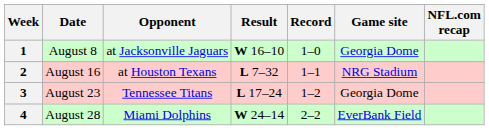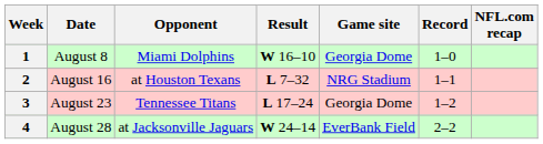 <table class="wikitable" style="align=center">
 <tr>
 <th>Week</th>
 <th>Date</th>
 <th>Opponent</th>
 <th>Result</th>
+<th>Game site</th>
 <th>Record</th>
-<th>Game site</th>
 <th>NFL.com<br>recap</th>
 </tr>
 <tr style="background:#cfc; text-align:center;">
 <th>1</th>
 <td>August 8</td>
-<td>at <a href='#'>Jacksonville Jaguars</a></td>
+<td><a href='#'>Miami Dolphins</a></td>
 <td><strong>W</strong> 16–10</td>
+<td><a href='#'>Georgia Dome</a></td>
 <td>1–0</td>
-<td><a href='#'>Georgia Dome</a></td>
 <td></td>
 </tr>
 <tr style="background:#fcc; text-align:center;">
 <th>2</th>
 <td>August 16</td>
 <td>at <a href='#'>Houston Texans</a></td>
 <td><strong>L</strong> 7–32</td>
+<td><a href='#'>NRG Stadium</a></td>
 <td>1–1</td>
-<td><a href='#'>NRG Stadium</a></td>
 <td></td>
 </tr>
 <tr style="background:#fcc; text-align:center;">
 <th>3</th>
 <td>August 23</td>
 <td><a href='#'>Tennessee Titans</a></td>
 <td><strong>L</strong> 17–24</td>
+<td>Georgia Dome</td>
 <td>1–2</td>
-<td>Georgia Dome</td>
 <td></td>
 </tr>
 <tr style="background:#cfc; text-align:center;">
 <th>4</th>
 <td>August 28</td>
-<td><a href='#'>Miami Dolphins</a></td>
+<td>at <a href='#'>Jacksonville Jaguars</a></td>
 <td><strong>W</strong> 24–14</td>
+<td><a href='#'>EverBank Field</a></td>
 <td>2–2</td>
-<td><a href='#'>EverBank Field</a></td>
 <td></td>
 </tr>
 </table>
